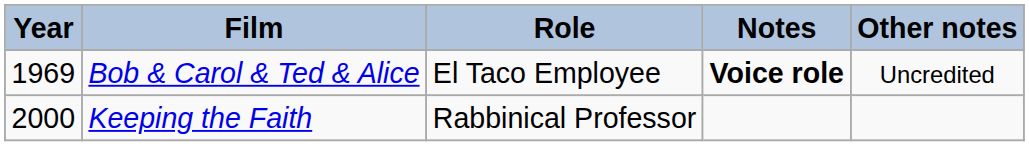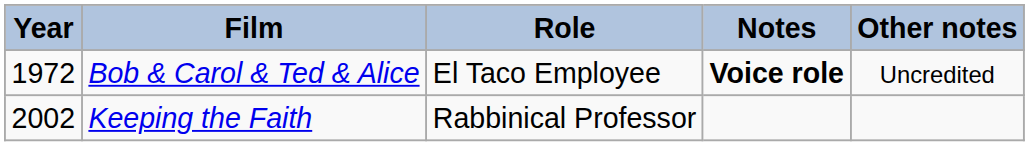 <table class="wikitable" style="font-size:95%;">
 <tr>
 <th style="background:#B0C4DE;">Year</th>
 <th style="background:#B0C4DE;">Film</th>
 <th style="background:#B0C4DE;">Role</th>
 <th style="background:#B0C4DE;">Notes</th>
 <th style="background:#B0C4DE;">Other notes</th>
 </tr>
 <tr>
-<td>1969</td>
+<td>1972</td>
 <td><em><a href='#'>Bob & Carol & Ted & Alice</a></em></td>
 <td>El Taco Employee</td>
 <td><strong>Voice role</strong></td>
 <td style="text-align:center;"><small>Uncredited</small></td>
 </tr>
 <tr>
-<td>2000</td>
+<td>2002</td>
 <td><em><a href='#'>Keeping the Faith</a></em></td>
 <td>Rabbinical Professor</td>
 <td></td>
 <td></td>
 </tr>
 </table>
